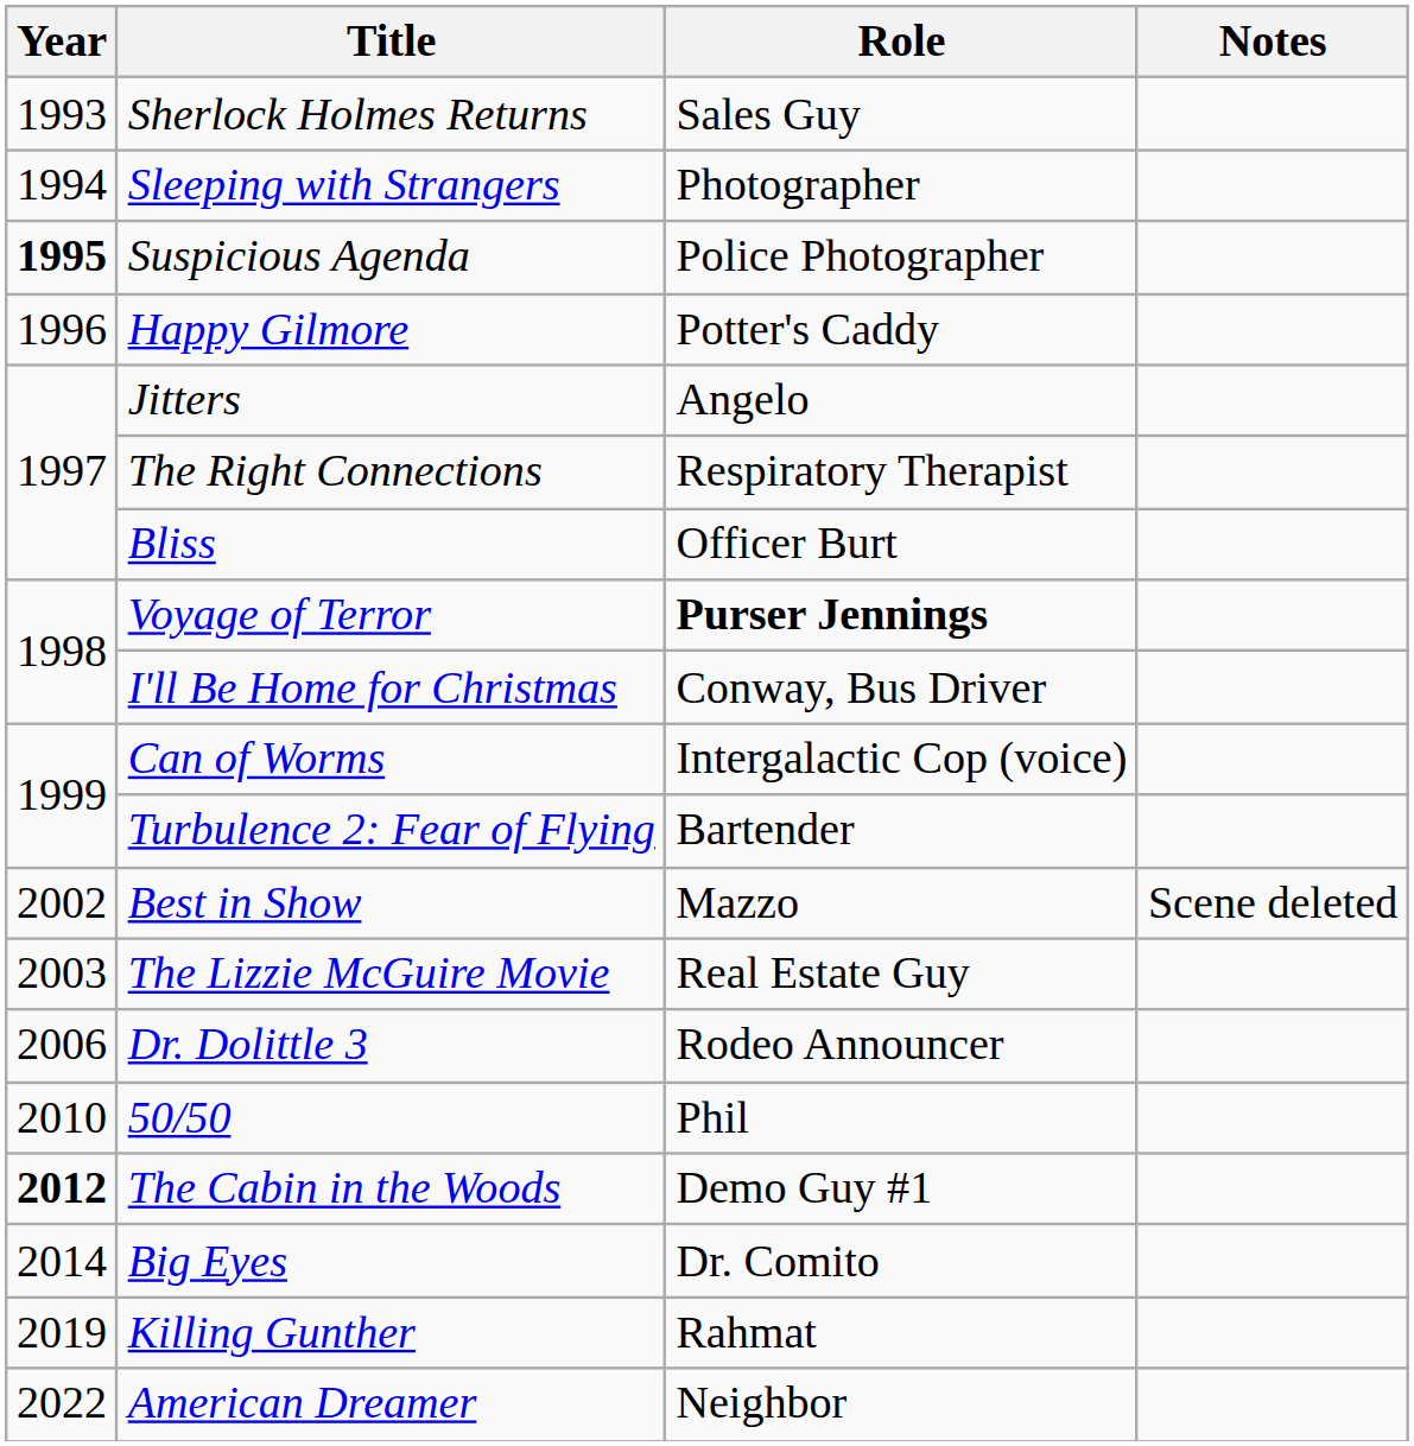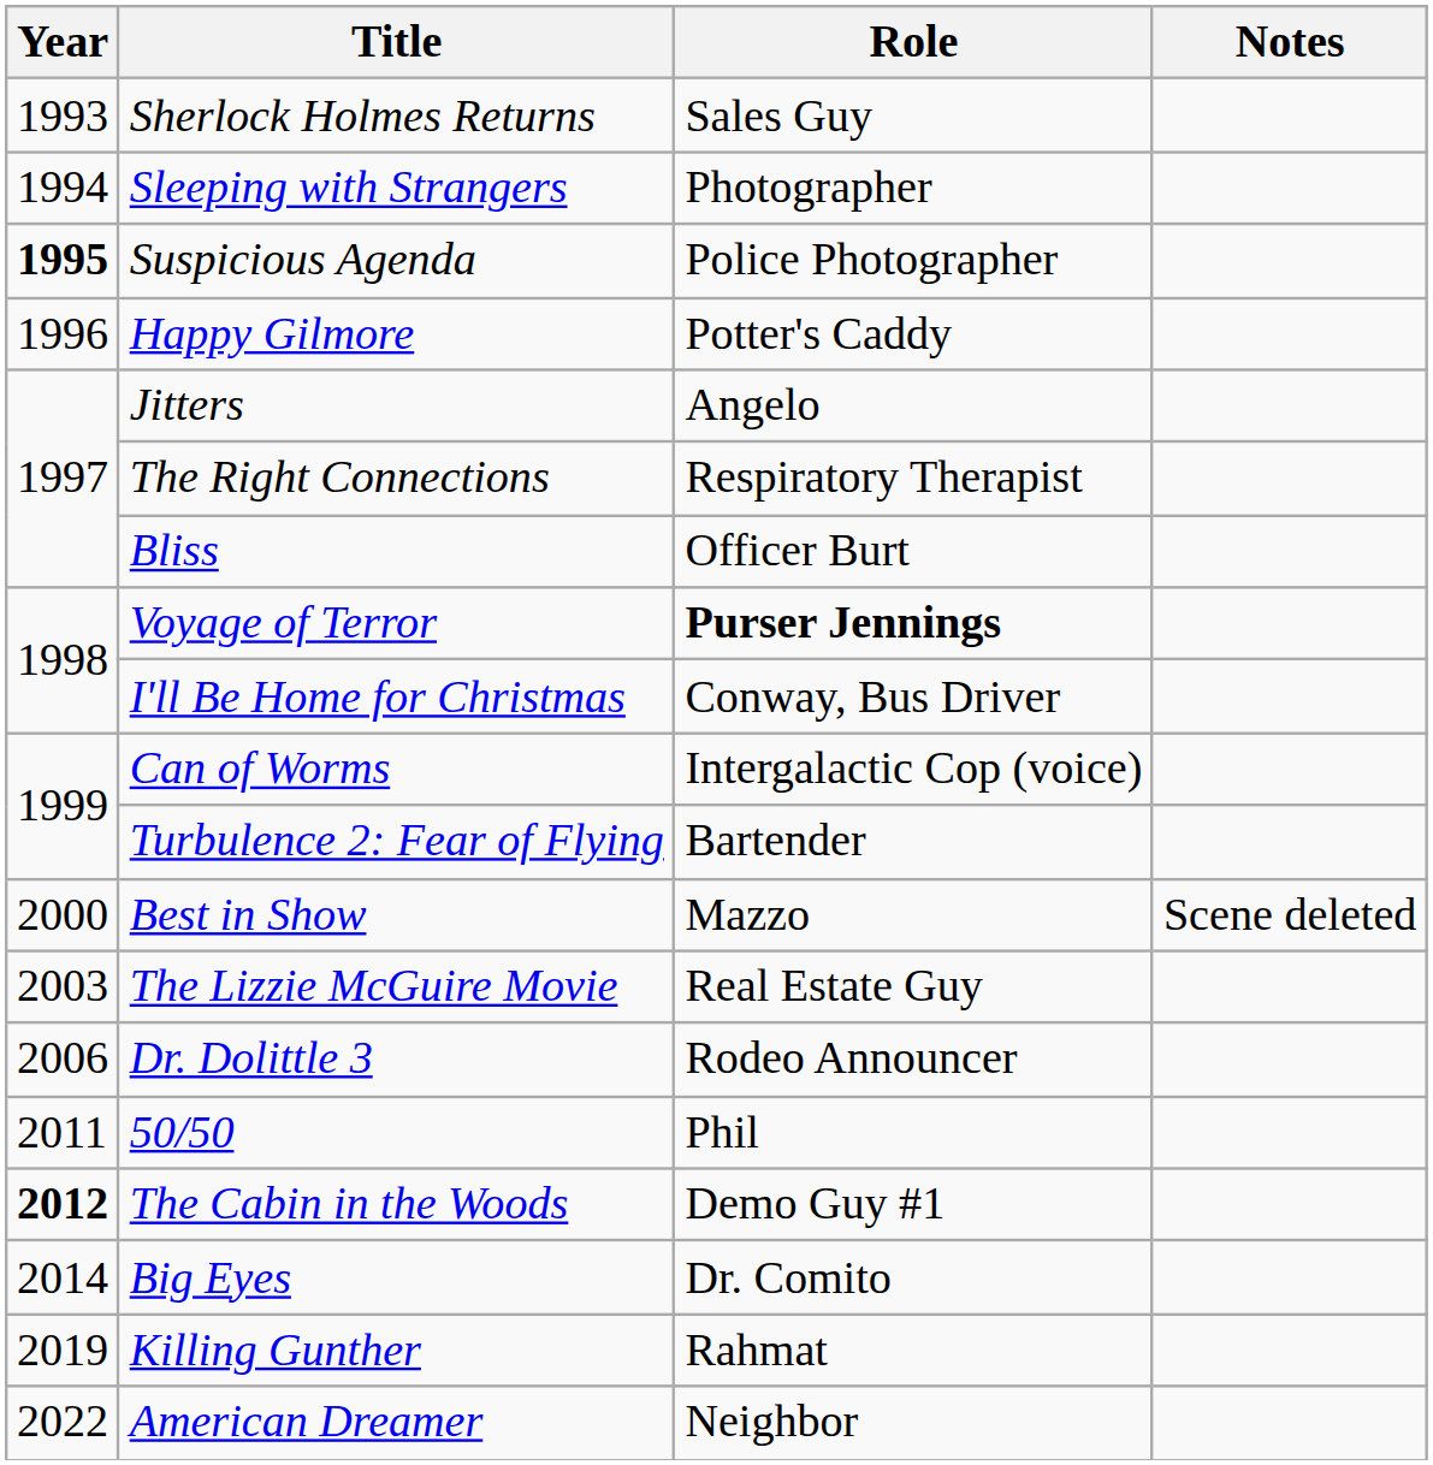 <table class="wikitable sortable">
 <tr>
 <th>Year</th>
 <th>Title</th>
 <th>Role</th>
 <th class="unsortable">Notes</th>
 </tr>
 <tr>
 <td>1993</td>
 <td><em>Sherlock Holmes Returns</em></td>
 <td>Sales Guy</td>
 <td></td>
 </tr>
 <tr>
 <td>1994</td>
 <td><em><a href='#'>Sleeping with Strangers</a></em></td>
 <td>Photographer</td>
 <td></td>
 </tr>
 <tr>
 <td><strong>1995</strong></td>
 <td><em>Suspicious Agenda</em></td>
 <td>Police Photographer</td>
 <td></td>
 </tr>
 <tr>
 <td>1996</td>
 <td><em><a href='#'>Happy Gilmore</a></em></td>
 <td>Potter's Caddy</td>
 <td></td>
 </tr>
 <tr>
 <td rowspan="3">1997</td>
 <td><em>Jitters</em></td>
 <td>Angelo</td>
 <td></td>
 </tr>
 <tr>
 <td><em>The Right Connections</em></td>
 <td>Respiratory Therapist</td>
 <td></td>
 </tr>
 <tr>
 <td><em><a href='#'>Bliss</a></em></td>
 <td>Officer Burt</td>
 <td></td>
 </tr>
 <tr>
 <td rowspan="2">1998</td>
 <td><em><a href='#'>Voyage of Terror</a></em></td>
 <td><strong>Purser Jennings</strong></td>
 <td></td>
 </tr>
 <tr>
 <td><em><a href='#'>I'll Be Home for Christmas</a></em></td>
 <td>Conway, Bus Driver</td>
 <td></td>
 </tr>
 <tr>
 <td rowspan="2">1999</td>
 <td><em><a href='#'>Can of Worms</a></em></td>
 <td>Intergalactic Cop (voice)</td>
 <td></td>
 </tr>
 <tr>
 <td><em><a href='#'>Turbulence 2: Fear of Flying</a></em></td>
 <td>Bartender</td>
 <td></td>
 </tr>
 <tr>
-<td>2002</td>
+<td>2000</td>
 <td><em><a href='#'>Best in Show</a></em></td>
 <td>Mazzo</td>
 <td>Scene deleted</td>
 </tr>
 <tr>
 <td>2003</td>
 <td><em><a href='#'>The Lizzie McGuire Movie</a></em></td>
 <td>Real Estate Guy</td>
 <td></td>
 </tr>
 <tr>
 <td>2006</td>
 <td><em><a href='#'>Dr. Dolittle 3</a></em></td>
 <td>Rodeo Announcer</td>
 <td></td>
 </tr>
 <tr>
-<td>2010</td>
+<td>2011</td>
 <td><em><a href='#'>50/50</a></em></td>
 <td>Phil</td>
 <td></td>
 </tr>
 <tr>
 <td><strong>2012</strong></td>
 <td><em><a href='#'>The Cabin in the Woods</a></em></td>
 <td>Demo Guy #1</td>
 <td></td>
 </tr>
 <tr>
 <td>2014</td>
 <td><em><a href='#'>Big Eyes</a></em></td>
 <td>Dr. Comito</td>
 <td></td>
 </tr>
 <tr>
 <td>2019</td>
 <td><em><a href='#'>Killing Gunther</a></em></td>
 <td>Rahmat</td>
 <td></td>
 </tr>
 <tr>
 <td>2022</td>
 <td><em><a href='#'>American Dreamer</a></em></td>
 <td>Neighbor</td>
 <td></td>
 </tr>
 </table>
